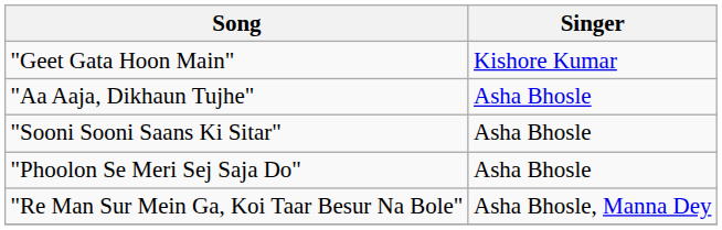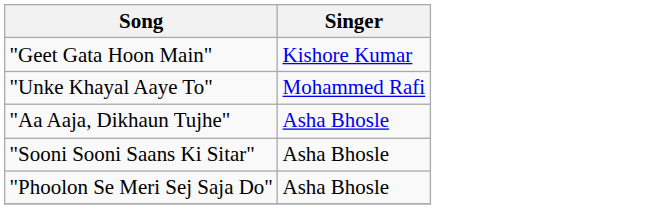 <table class="wikitable">
 <tr>
 <th>Song</th>
 <th>Singer</th>
 </tr>
 <tr>
 <td>"Geet Gata Hoon Main"</td>
 <td><a href='#'>Kishore Kumar</a></td>
+</tr>
+<tr>
+<td>"Unke Khayal Aaye To"</td>
+<td><a href='#'>Mohammed Rafi</a></td>
 </tr>
 <tr>
 <td>"Aa Aaja, Dikhaun Tujhe"</td>
 <td><a href='#'>Asha Bhosle</a></td>
 </tr>
 <tr>
 <td>"Sooni Sooni Saans Ki Sitar"</td>
 <td>Asha Bhosle</td>
 </tr>
 <tr>
 <td>"Phoolon Se Meri Sej Saja Do"</td>
 <td>Asha Bhosle</td>
 </tr>
 <tr>
-<td>"Re Man Sur Mein Ga, Koi Taar Besur Na Bole"</td>
-<td>Asha Bhosle, <a href='#'>Manna Dey</a></td>
-</tr>
-<tr>
 </tr>
 </table>
